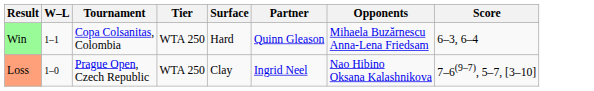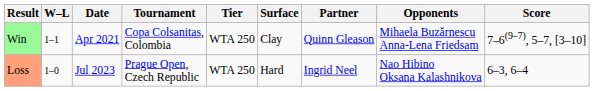 <table class="sortable wikitable">
 <tr>
 <th>Result</th>
 <th class="unsortable">W–L</th>
+<th>Date</th>
 <th>Tournament</th>
 <th>Tier</th>
 <th>Surface</th>
 <th>Partner</th>
 <th>Opponents</th>
 <th class="unsortable">Score</th>
 </tr>
 <tr>
 <td bgcolor=98FB98>Win</td>
 <td><small>1–1</small></td>
+<td><a href='#'>Apr 2021</a></td>
 <td><a href='#'>Copa Colsanitas</a>,<br> Colombia</td>
 <td>WTA 250</td>
-<td>Hard</td>
+<td>Clay</td>
 <td> <a href='#'>Quinn Gleason</a></td>
 <td> <a href='#'>Mihaela Buzărnescu</a> <br>  <a href='#'>Anna-Lena Friedsam</a></td>
-<td>6–3, 6–4</td>
+<td>7–6<sup>(9–7)</sup>, 5–7, [3–10]</td>
 </tr>
 <tr>
 <td bgcolor=FFA07A>Loss</td>
 <td><small>1–0</small></td>
+<td><a href='#'>Jul 2023</a></td>
 <td><a href='#'>Prague Open</a>,<br> Czech Republic</td>
 <td>WTA 250</td>
-<td>Clay</td>
+<td>Hard</td>
 <td> <a href='#'>Ingrid Neel</a></td>
 <td> <a href='#'>Nao Hibino</a> <br>  <a href='#'>Oksana Kalashnikova</a></td>
-<td>7–6<sup>(9–7)</sup>, 5–7, [3–10]</td>
+<td>6–3, 6–4</td>
 </tr>
 </table>
